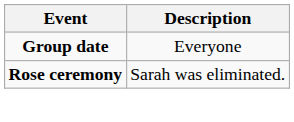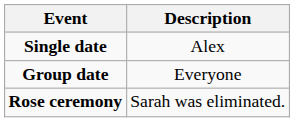 <table class="wikitable sortable" style="text-align:center;">
 <tr>
 <th>Event</th>
 <th>Description</th>
+</tr>
+<tr>
+<td><strong>Single date</strong></td>
+<td>Alex</td>
 </tr>
 <tr>
 <td><strong>Group date</strong></td>
 <td>Everyone</td>
 </tr>
 <tr>
 <td><strong>Rose ceremony</strong></td>
 <td>Sarah was eliminated.</td>
 </tr>
 </table>
